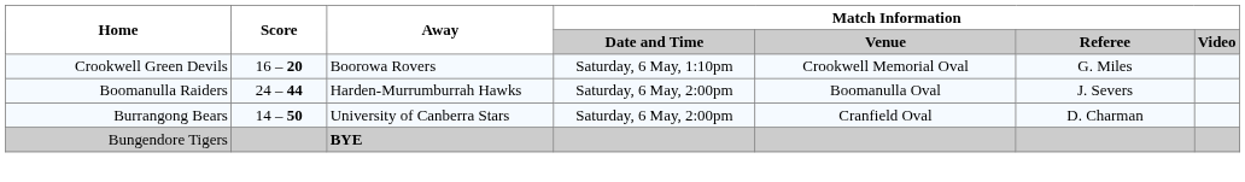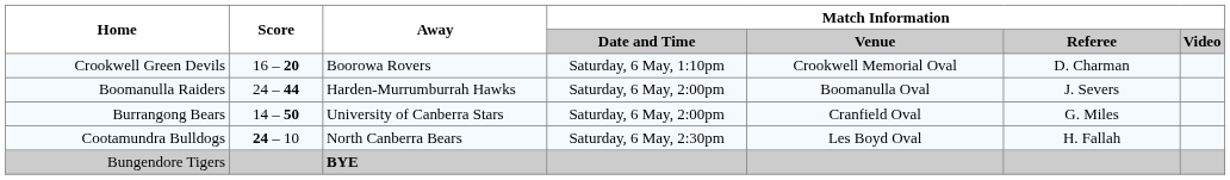 <table border="1" cellpadding="3" cellspacing="0" width="100%" style="border-collapse:collapse;  text-align:center;">
 <tr>
 <th rowspan="2" width="19%">Home</th>
 <th rowspan="2" width="8%">Score</th>
 <th rowspan="2" width="19%">Away</th>
 <th colspan="4">Match Information</th>
 </tr>
 <tr style="background:#CCCCCC">
 <th width="17%">Date and Time</th>
 <th width="22%">Venue</th>
 <th width="50%">Referee</th>
 <th>Video</th>
 </tr>
 <tr style="text-align:center; background:#f5faff;">
 <td align="right">Crookwell Green Devils </td>
 <td>16 – <strong>20</strong></td>
 <td align="left"> Boorowa Rovers</td>
 <td>Saturday, 6 May, 1:10pm</td>
 <td>Crookwell Memorial Oval</td>
-<td>G. Miles</td>
+<td>D. Charman</td>
 <td></td>
 </tr>
 <tr style="text-align:center; background:#f5faff;">
 <td align="right">Boomanulla Raiders </td>
 <td>24 – <strong>44</strong></td>
 <td align="left"> Harden-Murrumburrah Hawks</td>
 <td>Saturday, 6 May, 2:00pm</td>
 <td>Boomanulla Oval</td>
 <td>J. Severs</td>
 <td></td>
 </tr>
 <tr style="text-align:center; background:#f5faff;">
 <td align="right">Burrangong Bears </td>
 <td>14 – <strong>50</strong></td>
 <td align="left"> University of Canberra Stars</td>
 <td>Saturday, 6 May, 2:00pm</td>
 <td>Cranfield Oval</td>
-<td>D. Charman</td>
+<td>G. Miles</td>
+<td></td>
+</tr>
+<tr style="text-align:center; background:#f5faff;">
+<td align="right">Cootamundra Bulldogs </td>
+<td><strong>24</strong> – 10</td>
+<td align="left"> North Canberra Bears</td>
+<td>Saturday, 6 May, 2:30pm</td>
+<td>Les Boyd Oval</td>
+<td>H. Fallah</td>
 <td></td>
 </tr>
 <tr style="text-align:center; background:#CCCCCC;">
 <td align="right">Bungendore Tigers </td>
 <td></td>
 <td align="left"><strong>BYE</strong></td>
 <td></td>
 <td></td>
 <td></td>
 <td></td>
 </tr>
 </table>
